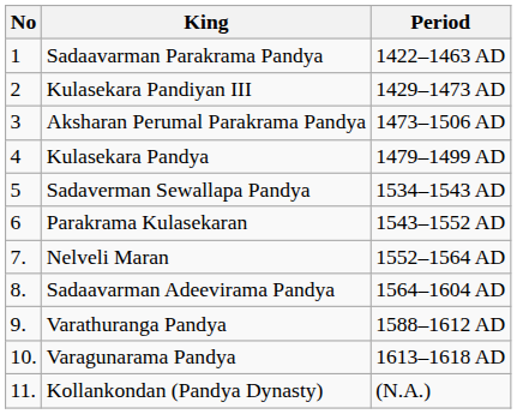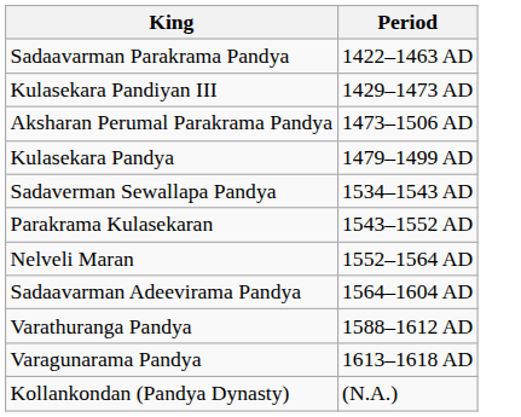 <table class="wikitable">
 <tr>
-<th>No</th>
 <th>King</th>
 <th>Period</th>
 </tr>
 <tr>
-<td>1</td>
 <td>Sadaavarman Parakrama Pandya</td>
 <td>1422–1463 AD</td>
 </tr>
 <tr>
-<td>2</td>
 <td>Kulasekara Pandiyan III</td>
 <td>1429–1473 AD</td>
 </tr>
 <tr>
-<td>3</td>
 <td>Aksharan Perumal Parakrama Pandya</td>
 <td>1473–1506 AD</td>
 </tr>
 <tr>
-<td>4</td>
 <td>Kulasekara Pandya</td>
 <td>1479–1499 AD</td>
 </tr>
 <tr>
-<td>5</td>
 <td>Sadaverman Sewallapa Pandya</td>
 <td>1534–1543 AD</td>
 </tr>
 <tr>
-<td>6</td>
 <td>Parakrama Kulasekaran</td>
 <td>1543–1552 AD</td>
 </tr>
 <tr>
-<td>7.</td>
 <td>Nelveli Maran</td>
 <td>1552–1564 AD</td>
 </tr>
 <tr>
-<td>8.</td>
 <td>Sadaavarman Adeevirama Pandya</td>
 <td>1564–1604 AD</td>
 </tr>
 <tr>
-<td>9.</td>
 <td>Varathuranga Pandya</td>
 <td>1588–1612 AD</td>
 </tr>
 <tr>
-<td>10.</td>
 <td>Varagunarama Pandya</td>
 <td>1613–1618 AD</td>
 </tr>
 <tr>
-<td>11.</td>
 <td>Kollankondan (Pandya Dynasty)</td>
 <td>(N.A.)</td>
 </tr>
 </table>
